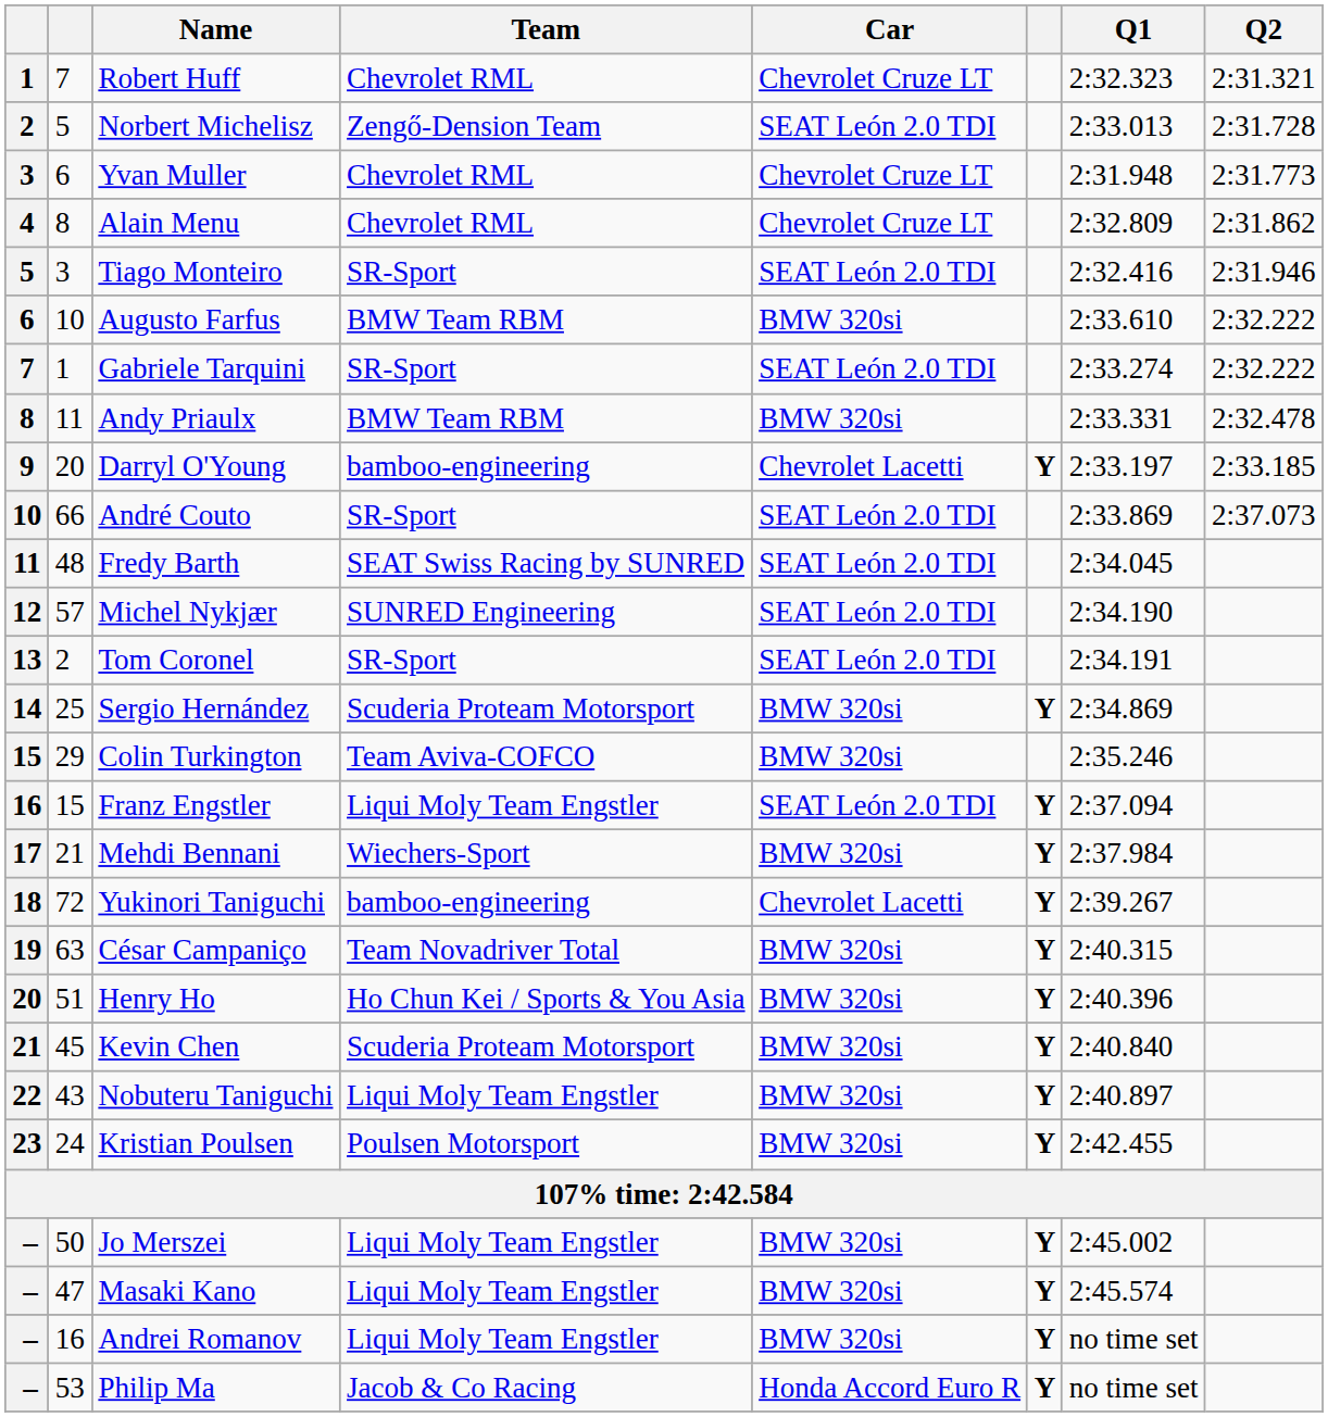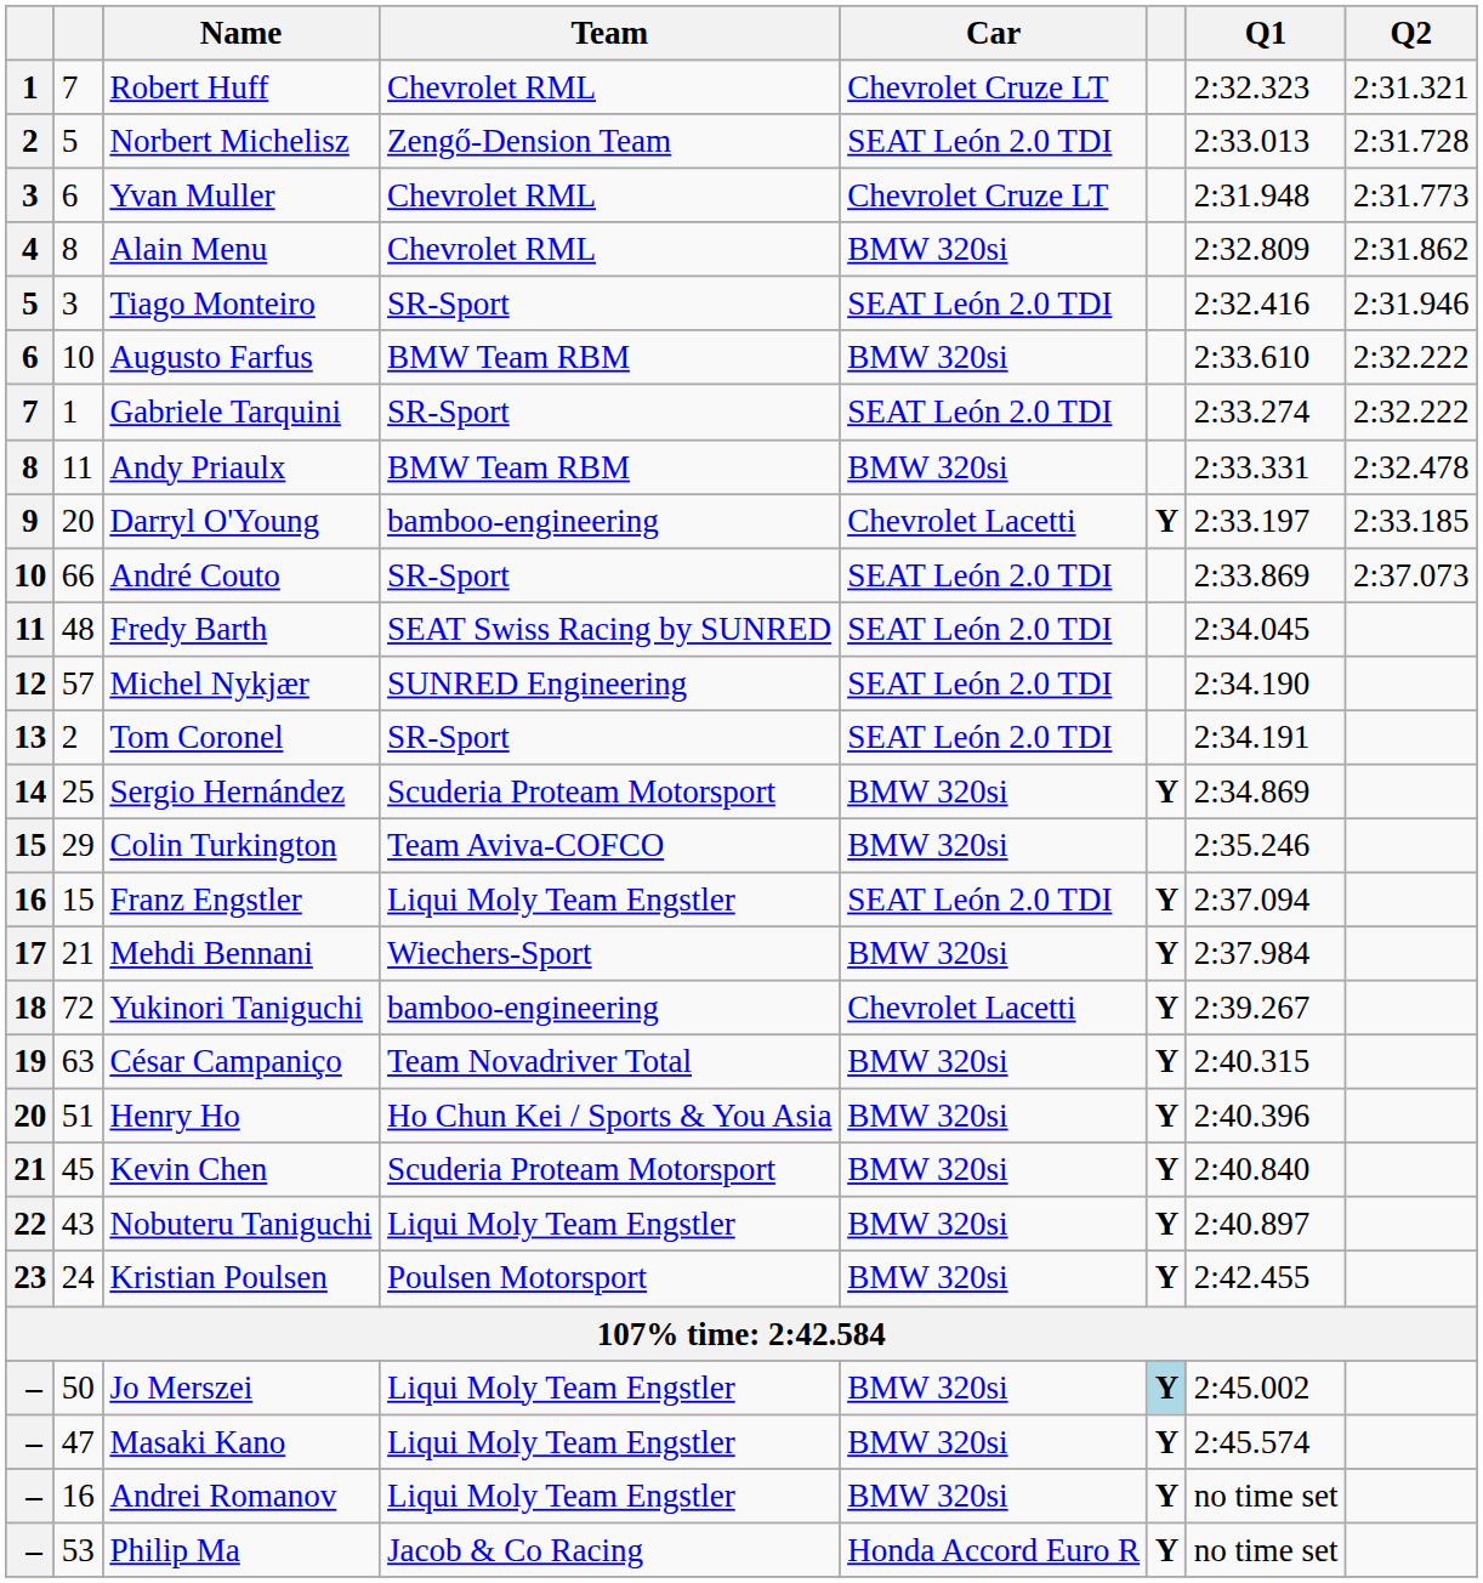 <table class="wikitable sortable" style="font-size: 95%;">
 <tr>
 <th></th>
 <th></th>
 <th>Name</th>
 <th>Team</th>
 <th>Car</th>
 <th></th>
 <th>Q1</th>
 <th>Q2</th>
 </tr>
 <tr>
 <th>1</th>
 <td>7</td>
 <td> <a href='#'>Robert Huff</a></td>
 <td><a href='#'>Chevrolet RML</a></td>
 <td><a href='#'>Chevrolet Cruze LT</a></td>
 <td></td>
 <td>2:32.323</td>
 <td>2:31.321</td>
 </tr>
 <tr>
 <th>2</th>
 <td>5</td>
 <td> <a href='#'>Norbert Michelisz</a></td>
 <td><a href='#'>Zengő-Dension Team</a></td>
 <td><a href='#'>SEAT León 2.0 TDI</a></td>
 <td></td>
 <td>2:33.013</td>
 <td>2:31.728</td>
 </tr>
 <tr>
 <th>3</th>
 <td>6</td>
 <td> <a href='#'>Yvan Muller</a></td>
 <td><a href='#'>Chevrolet RML</a></td>
 <td><a href='#'>Chevrolet Cruze LT</a></td>
 <td></td>
 <td>2:31.948</td>
 <td>2:31.773</td>
 </tr>
 <tr>
 <th>4</th>
 <td>8</td>
 <td> <a href='#'>Alain Menu</a></td>
 <td><a href='#'>Chevrolet RML</a></td>
-<td><a href='#'>Chevrolet Cruze LT</a></td>
+<td><a href='#'>BMW 320si</a></td>
 <td></td>
 <td>2:32.809</td>
 <td>2:31.862</td>
 </tr>
 <tr>
 <th>5</th>
 <td>3</td>
 <td> <a href='#'>Tiago Monteiro</a></td>
 <td><a href='#'>SR-Sport</a></td>
 <td><a href='#'>SEAT León 2.0 TDI</a></td>
 <td></td>
 <td>2:32.416</td>
 <td>2:31.946</td>
 </tr>
 <tr>
 <th>6</th>
 <td>10</td>
 <td> <a href='#'>Augusto Farfus</a></td>
 <td><a href='#'>BMW Team RBM</a></td>
 <td><a href='#'>BMW 320si</a></td>
 <td></td>
 <td>2:33.610</td>
 <td>2:32.222</td>
 </tr>
 <tr>
 <th>7</th>
 <td>1</td>
 <td> <a href='#'>Gabriele Tarquini</a></td>
 <td><a href='#'>SR-Sport</a></td>
 <td><a href='#'>SEAT León 2.0 TDI</a></td>
 <td></td>
 <td>2:33.274</td>
 <td>2:32.222</td>
 </tr>
 <tr>
 <th>8</th>
 <td>11</td>
 <td> <a href='#'>Andy Priaulx</a></td>
 <td><a href='#'>BMW Team RBM</a></td>
 <td><a href='#'>BMW 320si</a></td>
 <td></td>
 <td>2:33.331</td>
 <td>2:32.478</td>
 </tr>
 <tr>
 <th>9</th>
 <td>20</td>
 <td> <a href='#'>Darryl O'Young</a></td>
 <td><a href='#'>bamboo-engineering</a></td>
 <td><a href='#'>Chevrolet Lacetti</a></td>
 <td align=center><strong><span>Y</span></strong></td>
 <td>2:33.197</td>
 <td>2:33.185</td>
 </tr>
 <tr>
 <th>10</th>
 <td>66</td>
 <td> <a href='#'>André Couto</a></td>
 <td><a href='#'>SR-Sport</a></td>
 <td><a href='#'>SEAT León 2.0 TDI</a></td>
 <td></td>
 <td>2:33.869</td>
 <td>2:37.073</td>
 </tr>
 <tr>
 <th>11</th>
 <td>48</td>
 <td> <a href='#'>Fredy Barth</a></td>
 <td><a href='#'>SEAT Swiss Racing by SUNRED</a></td>
 <td><a href='#'>SEAT León 2.0 TDI</a></td>
 <td></td>
 <td>2:34.045</td>
 <td></td>
 </tr>
 <tr>
 <th>12</th>
 <td>57</td>
 <td> <a href='#'>Michel Nykjær</a></td>
 <td><a href='#'>SUNRED Engineering</a></td>
 <td><a href='#'>SEAT León 2.0 TDI</a></td>
 <td></td>
 <td>2:34.190</td>
 <td></td>
 </tr>
 <tr>
 <th>13</th>
 <td>2</td>
 <td> <a href='#'>Tom Coronel</a></td>
 <td><a href='#'>SR-Sport</a></td>
 <td><a href='#'>SEAT León 2.0 TDI</a></td>
 <td></td>
 <td>2:34.191</td>
 <td></td>
 </tr>
 <tr>
 <th>14</th>
 <td>25</td>
 <td> <a href='#'>Sergio Hernández</a></td>
 <td><a href='#'>Scuderia Proteam Motorsport</a></td>
 <td><a href='#'>BMW 320si</a></td>
 <td align=center><strong><span>Y</span></strong></td>
 <td>2:34.869</td>
 <td></td>
 </tr>
 <tr>
 <th>15</th>
 <td>29</td>
 <td> <a href='#'>Colin Turkington</a></td>
 <td><a href='#'>Team Aviva-COFCO</a></td>
 <td><a href='#'>BMW 320si</a></td>
 <td></td>
 <td>2:35.246</td>
 <td></td>
 </tr>
 <tr>
 <th>16</th>
 <td>15</td>
 <td> <a href='#'>Franz Engstler</a></td>
 <td><a href='#'>Liqui Moly Team Engstler</a></td>
 <td><a href='#'>SEAT León 2.0 TDI</a></td>
 <td align=center><strong><span>Y</span></strong></td>
 <td>2:37.094</td>
 <td></td>
 </tr>
 <tr>
 <th>17</th>
 <td>21</td>
 <td> <a href='#'>Mehdi Bennani</a></td>
 <td><a href='#'>Wiechers-Sport</a></td>
 <td><a href='#'>BMW 320si</a></td>
 <td align=center><strong><span>Y</span></strong></td>
 <td>2:37.984</td>
 <td></td>
 </tr>
 <tr>
 <th>18</th>
 <td>72</td>
 <td> <a href='#'>Yukinori Taniguchi</a></td>
 <td><a href='#'>bamboo-engineering</a></td>
 <td><a href='#'>Chevrolet Lacetti</a></td>
 <td align=center><strong><span>Y</span></strong></td>
 <td>2:39.267</td>
 <td></td>
 </tr>
 <tr>
 <th>19</th>
 <td>63</td>
 <td> <a href='#'>César Campaniço</a></td>
 <td><a href='#'>Team Novadriver Total</a></td>
 <td><a href='#'>BMW 320si</a></td>
 <td align=center><strong><span>Y</span></strong></td>
 <td>2:40.315</td>
 <td></td>
 </tr>
 <tr>
 <th>20</th>
 <td>51</td>
 <td> <a href='#'>Henry Ho</a></td>
 <td><a href='#'>Ho Chun Kei / Sports & You Asia</a></td>
 <td><a href='#'>BMW 320si</a></td>
 <td align=center><strong><span>Y</span></strong></td>
 <td>2:40.396</td>
 <td></td>
 </tr>
 <tr>
 <th>21</th>
 <td>45</td>
 <td> <a href='#'>Kevin Chen</a></td>
 <td><a href='#'>Scuderia Proteam Motorsport</a></td>
 <td><a href='#'>BMW 320si</a></td>
 <td align=center><strong><span>Y</span></strong></td>
 <td>2:40.840</td>
 <td></td>
 </tr>
 <tr>
 <th>22</th>
 <td>43</td>
 <td> <a href='#'>Nobuteru Taniguchi</a></td>
 <td><a href='#'>Liqui Moly Team Engstler</a></td>
 <td><a href='#'>BMW 320si</a></td>
 <td align=center><strong><span>Y</span></strong></td>
 <td>2:40.897</td>
 <td></td>
 </tr>
 <tr>
 <th>23</th>
 <td>24</td>
 <td> <a href='#'>Kristian Poulsen</a></td>
 <td><a href='#'>Poulsen Motorsport</a></td>
 <td><a href='#'>BMW 320si</a></td>
 <td align=center><strong><span>Y</span></strong></td>
 <td>2:42.455</td>
 <td></td>
 </tr>
 <tr>
 <th colspan=8>107% time: 2:42.584</th>
 </tr>
 <tr>
 <th> –</th>
 <td>50</td>
 <td> <a href='#'>Jo Merszei</a></td>
 <td><a href='#'>Liqui Moly Team Engstler</a></td>
 <td><a href='#'>BMW 320si</a></td>
-<td align=center><strong><span>Y</span></strong></td>
+<td align=center style="background: lightblue;"><strong><span>Y</span></strong></td>
 <td>2:45.002</td>
 <td></td>
 </tr>
 <tr>
 <th> –</th>
 <td>47</td>
 <td> <a href='#'>Masaki Kano</a></td>
 <td><a href='#'>Liqui Moly Team Engstler</a></td>
 <td><a href='#'>BMW 320si</a></td>
 <td align=center><strong><span>Y</span></strong></td>
 <td>2:45.574</td>
 <td></td>
 </tr>
 <tr>
 <th> –</th>
 <td>16</td>
 <td> <a href='#'>Andrei Romanov</a></td>
 <td><a href='#'>Liqui Moly Team Engstler</a></td>
 <td><a href='#'>BMW 320si</a></td>
 <td align=center><strong><span>Y</span></strong></td>
 <td>no time set</td>
 <td></td>
 </tr>
 <tr>
 <th> –</th>
 <td>53</td>
 <td> <a href='#'>Philip Ma</a></td>
 <td><a href='#'>Jacob & Co Racing</a></td>
 <td><a href='#'>Honda Accord Euro R</a></td>
 <td align=center><strong><span>Y</span></strong></td>
 <td>no time set</td>
 <td></td>
 </tr>
 </table>
